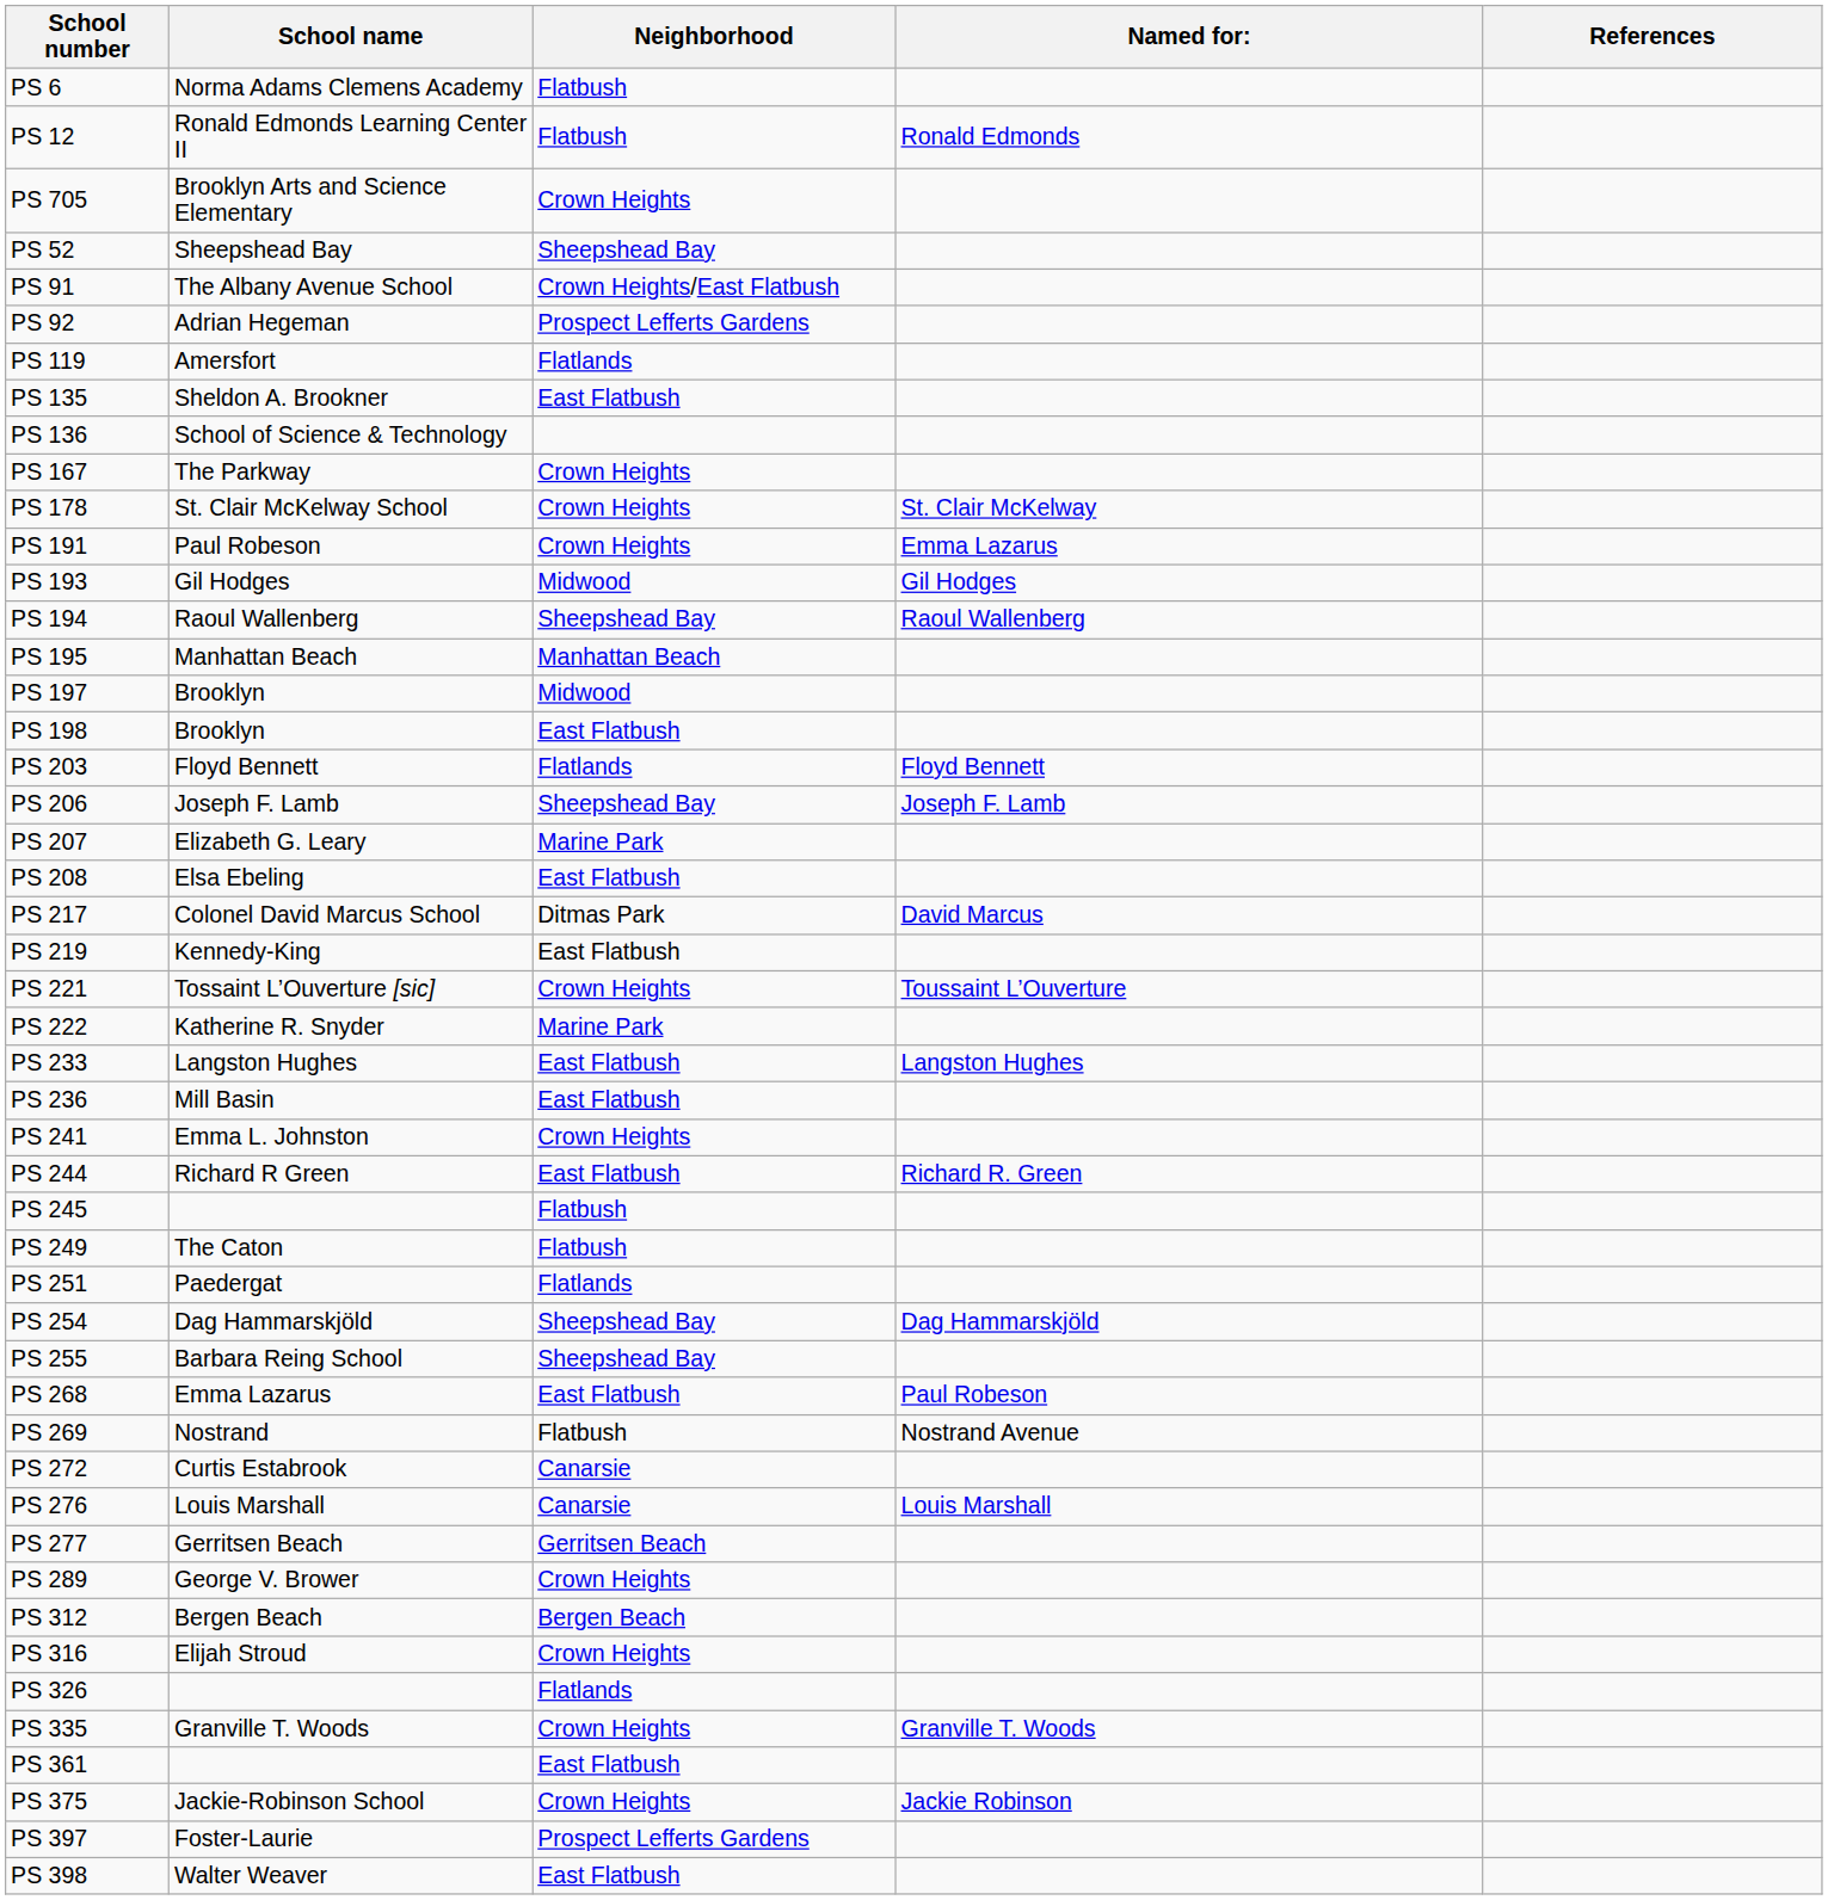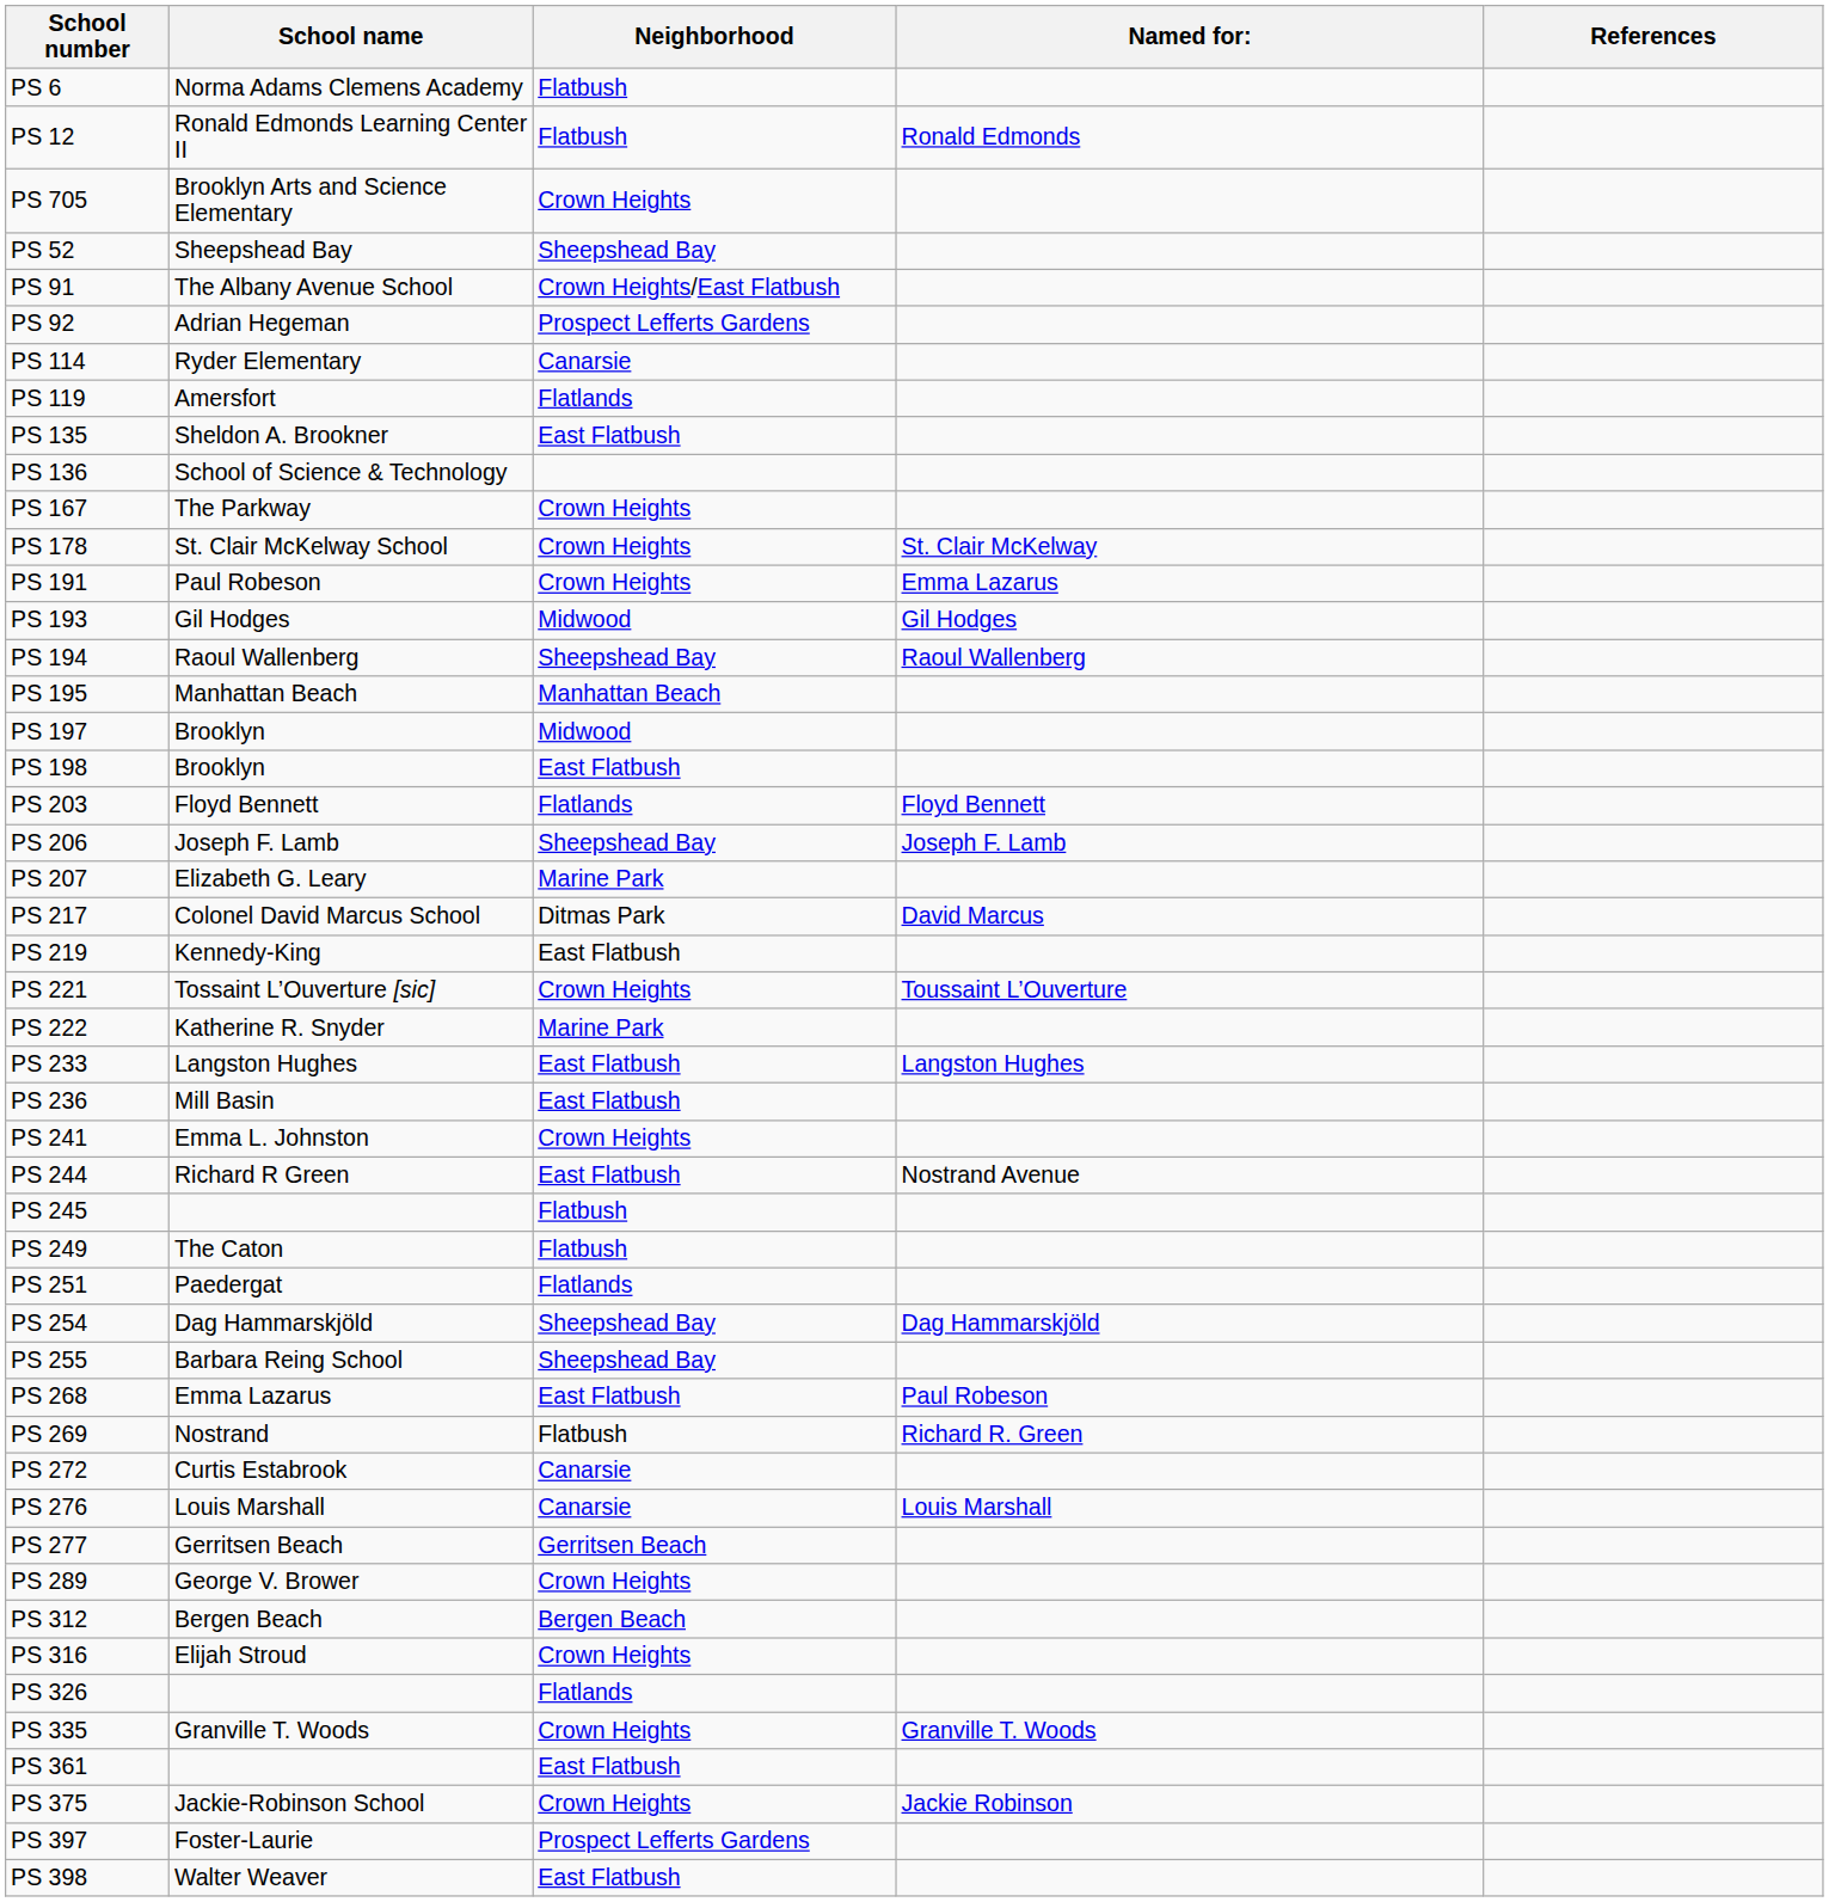 <table class="wikitable">
 <tr>
 <th style="width:9%;">School<br>number</th>
 <th style="width:20%;">School name</th>
 <th style="width:20%;">Neighborhood</th>
 <th>Named for:</th>
 <th>References</th>
 </tr>
 <tr>
 <td>PS 6</td>
 <td>Norma Adams Clemens Academy</td>
 <td><a href='#'>Flatbush</a></td>
 <td></td>
 <td></td>
 </tr>
 <tr>
 <td>PS 12</td>
 <td>Ronald Edmonds Learning Center II</td>
 <td><a href='#'>Flatbush</a></td>
 <td><a href='#'>Ronald Edmonds</a></td>
 <td></td>
 </tr>
 <tr>
 <td>PS 705</td>
 <td>Brooklyn Arts and Science Elementary</td>
 <td><a href='#'>Crown Heights</a></td>
 <td></td>
 <td></td>
 </tr>
 <tr>
 <td>PS 52</td>
 <td>Sheepshead Bay</td>
 <td><a href='#'>Sheepshead Bay</a></td>
 <td></td>
 <td></td>
 </tr>
 <tr>
 <td>PS 91</td>
 <td>The Albany Avenue School</td>
 <td><a href='#'>Crown Heights</a>/<a href='#'>East Flatbush</a></td>
 <td></td>
 <td></td>
 </tr>
 <tr>
 <td>PS 92</td>
 <td>Adrian Hegeman</td>
 <td><a href='#'>Prospect Lefferts Gardens</a></td>
+<td></td>
+<td></td>
+</tr>
+<tr>
+<td>PS 114</td>
+<td>Ryder Elementary</td>
+<td><a href='#'>Canarsie</a></td>
 <td></td>
 <td></td>
 </tr>
 <tr>
 <td>PS 119</td>
 <td>Amersfort</td>
 <td><a href='#'>Flatlands</a></td>
 <td></td>
 <td></td>
 </tr>
 <tr>
 <td>PS 135</td>
 <td>Sheldon A. Brookner</td>
 <td><a href='#'>East Flatbush</a></td>
 <td></td>
 <td></td>
 </tr>
 <tr>
 <td>PS 136</td>
 <td>School of Science & Technology</td>
 <td></td>
 <td></td>
 <td></td>
 </tr>
 <tr>
 <td>PS 167</td>
 <td>The Parkway</td>
 <td><a href='#'>Crown Heights</a></td>
 <td></td>
 <td></td>
 </tr>
 <tr>
 <td>PS 178</td>
 <td>St. Clair McKelway School</td>
 <td><a href='#'>Crown Heights</a></td>
 <td><a href='#'>St. Clair McKelway</a></td>
 <td></td>
 </tr>
 <tr>
 <td>PS 191</td>
 <td>Paul Robeson</td>
 <td><a href='#'>Crown Heights</a></td>
 <td><a href='#'>Emma Lazarus</a></td>
 <td></td>
 </tr>
 <tr>
 <td>PS 193</td>
 <td>Gil Hodges</td>
 <td><a href='#'>Midwood</a></td>
 <td><a href='#'>Gil Hodges</a></td>
 <td></td>
 </tr>
 <tr>
 <td>PS 194</td>
 <td>Raoul Wallenberg</td>
 <td><a href='#'>Sheepshead Bay</a></td>
 <td><a href='#'>Raoul Wallenberg</a></td>
 <td></td>
 </tr>
 <tr>
 <td>PS 195</td>
 <td>Manhattan Beach</td>
 <td><a href='#'>Manhattan Beach</a></td>
 <td></td>
 <td></td>
 </tr>
 <tr>
 <td>PS 197</td>
 <td>Brooklyn</td>
 <td><a href='#'>Midwood</a></td>
 <td></td>
 <td></td>
 </tr>
 <tr>
 <td>PS 198</td>
 <td>Brooklyn</td>
 <td><a href='#'>East Flatbush</a></td>
 <td></td>
 <td></td>
 </tr>
 <tr>
 <td>PS 203</td>
 <td>Floyd Bennett</td>
 <td><a href='#'>Flatlands</a></td>
 <td><a href='#'>Floyd Bennett</a></td>
 <td></td>
 </tr>
 <tr>
 <td>PS 206</td>
 <td>Joseph F. Lamb</td>
 <td><a href='#'>Sheepshead Bay</a></td>
 <td><a href='#'>Joseph F. Lamb</a></td>
 <td></td>
 </tr>
 <tr>
 <td>PS 207</td>
 <td>Elizabeth G. Leary</td>
 <td><a href='#'>Marine Park</a></td>
 <td></td>
 <td></td>
 </tr>
 <tr>
-<td>PS 208</td>
-<td>Elsa Ebeling</td>
-<td><a href='#'>East Flatbush</a></td>
-<td></td>
-<td></td>
-</tr>
-<tr>
 <td>PS 217</td>
 <td>Colonel David Marcus School</td>
 <td>Ditmas Park</td>
 <td><a href='#'>David Marcus</a></td>
 <td></td>
 </tr>
 <tr>
 <td>PS 219</td>
 <td>Kennedy-King</td>
 <td>East Flatbush</td>
 <td></td>
 <td></td>
 </tr>
 <tr>
 <td>PS 221</td>
 <td>Tossaint L’Ouverture <em>[sic]</em></td>
 <td><a href='#'>Crown Heights</a></td>
 <td><a href='#'>Toussaint L’Ouverture</a></td>
 <td></td>
 </tr>
 <tr>
 <td>PS 222</td>
 <td>Katherine R. Snyder</td>
 <td><a href='#'>Marine Park</a></td>
 <td></td>
 <td></td>
 </tr>
 <tr>
 <td>PS 233</td>
 <td>Langston Hughes</td>
 <td><a href='#'>East Flatbush</a></td>
 <td><a href='#'>Langston Hughes</a></td>
 <td></td>
 </tr>
 <tr>
 <td>PS 236</td>
 <td>Mill Basin</td>
 <td><a href='#'>East Flatbush</a></td>
 <td></td>
 <td></td>
 </tr>
 <tr>
 <td>PS 241</td>
 <td>Emma L. Johnston</td>
 <td><a href='#'>Crown Heights</a></td>
 <td></td>
 <td></td>
 </tr>
 <tr>
 <td>PS 244</td>
 <td>Richard R Green</td>
 <td><a href='#'>East Flatbush</a></td>
-<td><a href='#'>Richard R. Green</a></td>
+<td>Nostrand Avenue</td>
 <td></td>
 </tr>
 <tr>
 <td>PS 245</td>
 <td></td>
 <td><a href='#'>Flatbush</a></td>
 <td></td>
 <td></td>
 </tr>
 <tr>
 <td>PS 249</td>
 <td>The Caton</td>
 <td><a href='#'>Flatbush</a></td>
 <td></td>
 <td></td>
 </tr>
 <tr>
 <td>PS 251</td>
 <td>Paedergat</td>
 <td><a href='#'>Flatlands</a></td>
 <td></td>
 <td></td>
 </tr>
 <tr>
 <td>PS 254</td>
 <td>Dag Hammarskjöld</td>
 <td><a href='#'>Sheepshead Bay</a></td>
 <td><a href='#'>Dag Hammarskjöld</a></td>
 <td></td>
 </tr>
 <tr>
 <td>PS 255</td>
 <td>Barbara Reing School</td>
 <td><a href='#'>Sheepshead Bay</a></td>
 <td></td>
 <td></td>
 </tr>
 <tr>
 <td>PS 268</td>
 <td>Emma Lazarus</td>
 <td><a href='#'>East Flatbush</a></td>
 <td><a href='#'>Paul Robeson</a></td>
 <td></td>
 </tr>
 <tr>
 <td>PS 269</td>
 <td>Nostrand</td>
 <td>Flatbush</td>
-<td>Nostrand Avenue</td>
+<td><a href='#'>Richard R. Green</a></td>
 <td></td>
 </tr>
 <tr>
 <td>PS 272</td>
 <td>Curtis Estabrook</td>
 <td><a href='#'>Canarsie</a></td>
 <td></td>
 <td></td>
 </tr>
 <tr>
 <td>PS 276</td>
 <td>Louis Marshall</td>
 <td><a href='#'>Canarsie</a></td>
 <td><a href='#'>Louis Marshall</a></td>
 <td></td>
 </tr>
 <tr>
 <td>PS 277</td>
 <td>Gerritsen Beach</td>
 <td><a href='#'>Gerritsen Beach</a></td>
 <td></td>
 <td></td>
 </tr>
 <tr>
 <td>PS 289</td>
 <td>George V. Brower</td>
 <td><a href='#'>Crown Heights</a></td>
 <td></td>
 <td></td>
 </tr>
 <tr>
 <td>PS 312</td>
 <td>Bergen Beach</td>
 <td><a href='#'>Bergen Beach</a></td>
 <td></td>
 <td></td>
 </tr>
 <tr>
 <td>PS 316</td>
 <td>Elijah Stroud</td>
 <td><a href='#'>Crown Heights</a></td>
 <td></td>
 <td></td>
 </tr>
 <tr>
 <td>PS 326</td>
 <td></td>
 <td><a href='#'>Flatlands</a></td>
 <td></td>
 <td></td>
 </tr>
 <tr>
 <td>PS 335</td>
 <td>Granville T. Woods</td>
 <td><a href='#'>Crown Heights</a></td>
 <td><a href='#'>Granville T. Woods</a></td>
 <td></td>
 </tr>
 <tr>
 <td>PS 361</td>
 <td></td>
 <td><a href='#'>East Flatbush</a></td>
 <td></td>
 <td></td>
 </tr>
 <tr>
 <td>PS 375</td>
 <td>Jackie-Robinson School</td>
 <td><a href='#'>Crown Heights</a></td>
 <td><a href='#'>Jackie Robinson</a></td>
 <td></td>
 </tr>
 <tr>
 <td>PS 397</td>
 <td>Foster-Laurie</td>
 <td><a href='#'>Prospect Lefferts Gardens</a></td>
 <td></td>
 <td></td>
 </tr>
 <tr>
 <td>PS 398</td>
 <td>Walter Weaver</td>
 <td><a href='#'>East Flatbush</a></td>
 <td></td>
 <td></td>
 </tr>
 </table>
